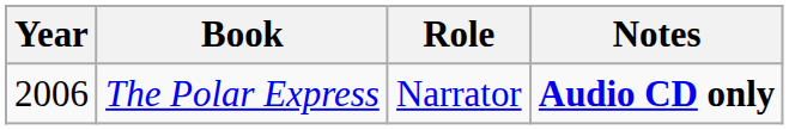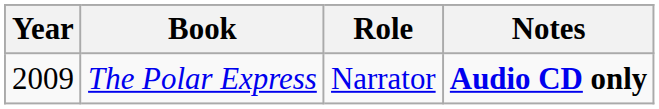 <table class="wikitable sortable">
 <tr>
 <th>Year</th>
 <th>Book</th>
 <th>Role</th>
 <th>Notes</th>
 </tr>
 <tr>
-<td>2006</td>
+<td>2009</td>
 <td><em><a href='#'>The Polar Express</a></em></td>
 <td><a href='#'>Narrator</a></td>
 <td><strong><a href='#'>Audio CD</a> only</strong></td>
 </tr>
 </table>
